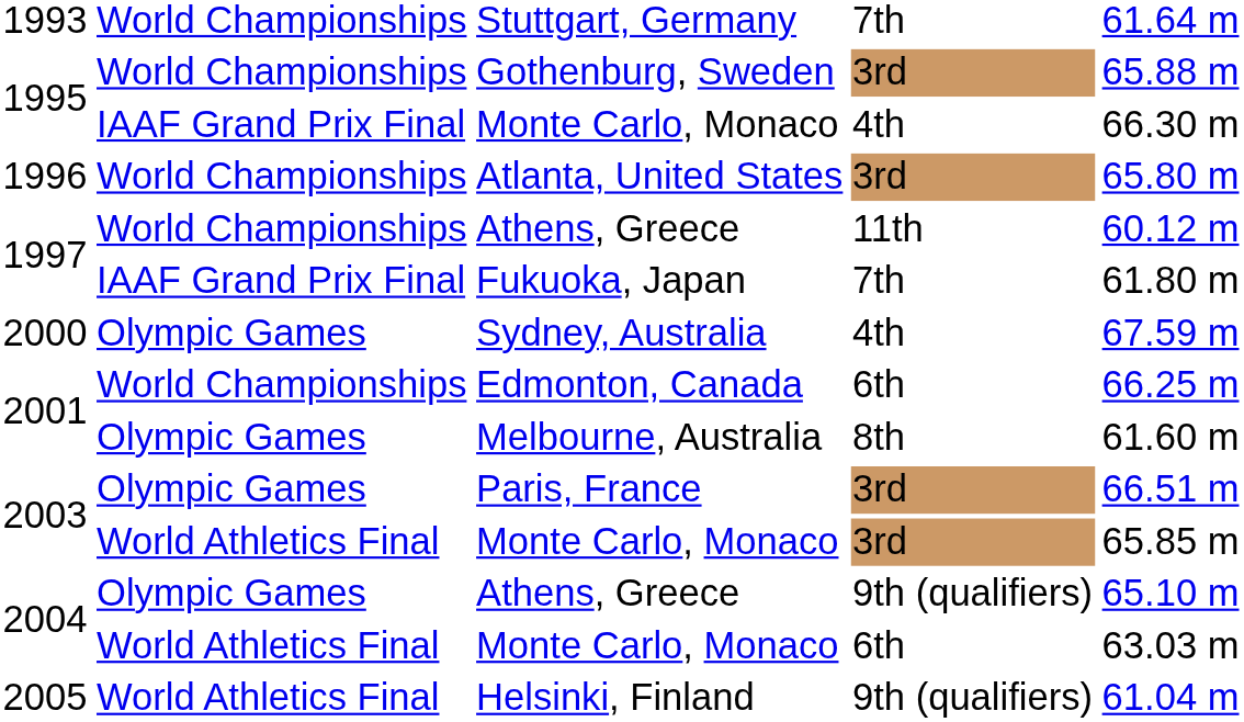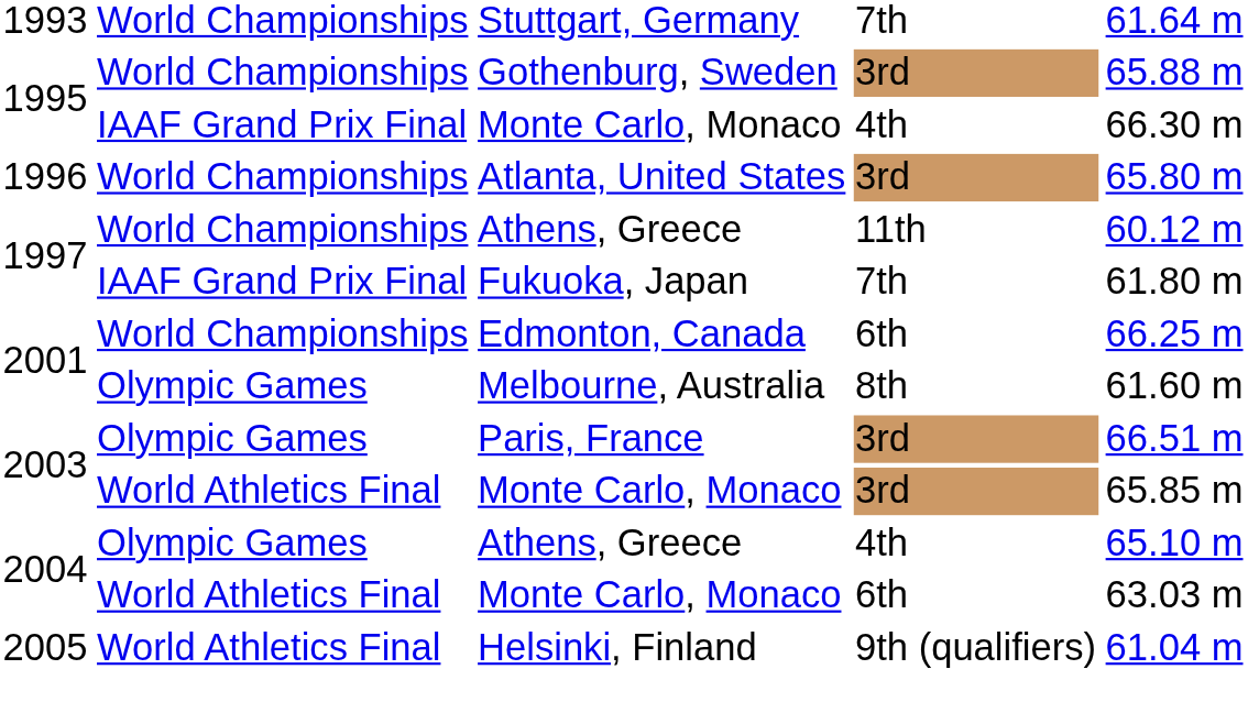 <table>
 <tr>
 <td>1993</td>
 <td><a href='#'>World Championships</a></td>
 <td><a href='#'>Stuttgart, Germany</a></td>
 <td>7th</td>
 <td><a href='#'>61.64 m</a></td>
 </tr>
 <tr>
 <td rowspan=2>1995</td>
 <td><a href='#'>World Championships</a></td>
 <td><a href='#'>Gothenburg</a>, <a href='#'>Sweden</a></td>
 <td bgcolor="CC9966">3rd</td>
 <td><a href='#'>65.88 m</a></td>
 </tr>
 <tr>
 <td><a href='#'>IAAF Grand Prix Final</a></td>
 <td><a href='#'>Monte Carlo</a>, Monaco</td>
 <td>4th</td>
 <td>66.30 m</td>
 </tr>
 <tr>
 <td>1996</td>
 <td><a href='#'>World Championships</a></td>
 <td><a href='#'>Atlanta, United States</a></td>
 <td bgcolor="CC9966">3rd</td>
 <td><a href='#'>65.80 m</a></td>
 </tr>
 <tr>
 <td rowspan=2>1997</td>
 <td><a href='#'>World Championships</a></td>
 <td><a href='#'>Athens</a>, Greece</td>
 <td>11th</td>
 <td><a href='#'>60.12 m</a></td>
 </tr>
 <tr>
 <td><a href='#'>IAAF Grand Prix Final</a></td>
 <td><a href='#'>Fukuoka</a>, Japan</td>
 <td>7th</td>
 <td>61.80 m</td>
 </tr>
 <tr>
-<td>2000</td>
-<td><a href='#'>Olympic Games</a></td>
-<td><a href='#'>Sydney, Australia</a></td>
-<td>4th</td>
-<td><a href='#'>67.59 m</a></td>
-</tr>
-<tr>
 <td rowspan=2>2001</td>
 <td><a href='#'>World Championships</a></td>
 <td><a href='#'>Edmonton, Canada</a></td>
 <td>6th</td>
 <td><a href='#'>66.25 m</a></td>
 </tr>
 <tr>
 <td><a href='#'>Olympic Games</a></td>
 <td><a href='#'>Melbourne</a>, Australia</td>
 <td>8th</td>
 <td>61.60 m</td>
 </tr>
 <tr>
 <td rowspan=2>2003</td>
 <td><a href='#'>Olympic Games</a></td>
 <td><a href='#'>Paris, France</a></td>
 <td bgcolor="CC9966">3rd</td>
 <td><a href='#'>66.51 m</a></td>
 </tr>
 <tr>
 <td><a href='#'>World Athletics Final</a></td>
 <td><a href='#'>Monte Carlo</a>, <a href='#'>Monaco</a></td>
 <td bgcolor="CC9966">3rd</td>
 <td>65.85 m</td>
 </tr>
 <tr>
 <td rowspan=2>2004</td>
 <td><a href='#'>Olympic Games</a></td>
 <td><a href='#'>Athens</a>, Greece</td>
-<td>9th (qualifiers)</td>
+<td>4th</td>
 <td><a href='#'>65.10 m</a></td>
 </tr>
 <tr>
 <td><a href='#'>World Athletics Final</a></td>
 <td><a href='#'>Monte Carlo</a>, <a href='#'>Monaco</a></td>
 <td>6th</td>
 <td>63.03 m</td>
 </tr>
 <tr>
 <td>2005</td>
 <td><a href='#'>World Athletics Final</a></td>
 <td><a href='#'>Helsinki</a>, Finland</td>
 <td>9th (qualifiers)</td>
 <td><a href='#'>61.04 m</a></td>
 </tr>
 </table>
